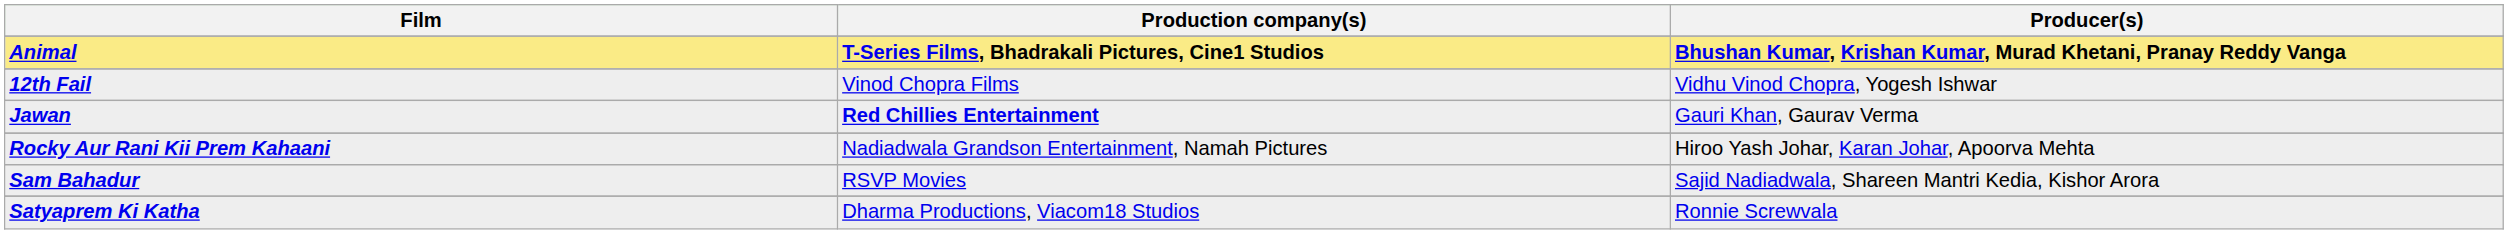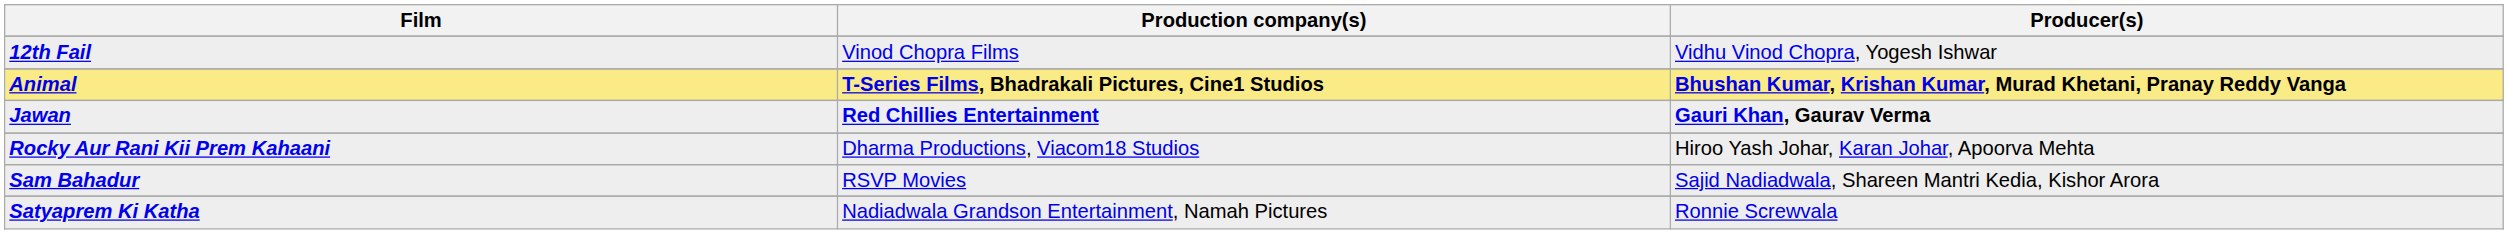 <table class="wikitable" border="1" width="100%">
 <tr style="background:#bebe">
 <th width="33%">Film</th>
 <th width="33%">Production company(s)</th>
 <th width="33%">Producer(s)</th>
+</tr>
+<tr>
+</tr>
+<tr style="background:#EEEEEE">
+<td><strong><em><a href='#'>12th Fail</a></em></strong></td>
+<td><a href='#'>Vinod Chopra Films</a></td>
+<td><a href='#'>Vidhu Vinod Chopra</a>, Yogesh Ishwar</td>
 </tr>
 <tr>
 </tr>
 <tr style="background:#FAEB86">
 <td><a href='#'><strong><em>Animal</em></strong></a></td>
 <td><strong><a href='#'>T-Series Films</a>, Bhadrakali Pictures, Cine1 Studios</strong></td>
 <td><strong><a href='#'>Bhushan Kumar</a>, <a href='#'>Krishan Kumar</a>, Murad Khetani, Pranay Reddy Vanga</strong></td>
 </tr>
 <tr>
 </tr>
 <tr style="background:#EEEEEE">
-<td><strong><em><a href='#'>12th Fail</a></em></strong></td>
-<td><a href='#'>Vinod Chopra Films</a></td>
-<td><a href='#'>Vidhu Vinod Chopra</a>, Yogesh Ishwar</td>
-</tr>
-<tr>
-</tr>
-<tr style="background:#EEEEEE">
 <td><a href='#'><strong><em>Jawan</em></strong></a></td>
 <td><strong><a href='#'>Red Chillies Entertainment</a></strong></td>
-<td><a href='#'>Gauri Khan</a>, Gaurav Verma</td>
+<td><strong><a href='#'>Gauri Khan</a>, Gaurav Verma</strong></td>
 </tr>
 <tr>
 </tr>
 <tr style="background:#EEEEEE">
 <td><strong><em><a href='#'>Rocky Aur Rani Kii Prem Kahaani</a></em></strong></td>
-<td><a href='#'>Nadiadwala Grandson Entertainment</a>, Namah Pictures</td>
+<td><a href='#'>Dharma Productions</a>, <a href='#'>Viacom18 Studios</a></td>
 <td>Hiroo Yash Johar, <a href='#'>Karan Johar</a>, Apoorva Mehta</td>
 </tr>
 <tr>
 </tr>
 <tr style="background:#EEEEEE">
 <td><a href='#'><strong><em>Sam Bahadur</em></strong></a></td>
 <td><a href='#'>RSVP Movies</a></td>
 <td><a href='#'>Sajid Nadiadwala</a>, Shareen Mantri Kedia, Kishor Arora</td>
 </tr>
 <tr>
 </tr>
 <tr style="background:#EEEEEE">
 <td><strong><em><a href='#'>Satyaprem Ki Katha</a></em></strong></td>
-<td><a href='#'>Dharma Productions</a>, <a href='#'>Viacom18 Studios</a></td>
+<td><a href='#'>Nadiadwala Grandson Entertainment</a>, Namah Pictures</td>
 <td><a href='#'>Ronnie Screwvala</a></td>
 </tr>
 </table>
